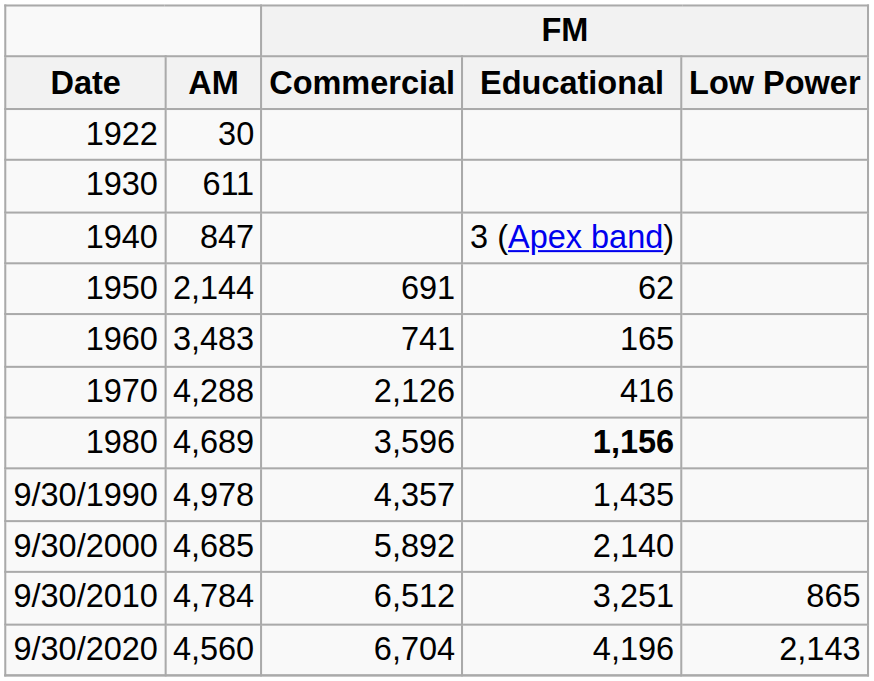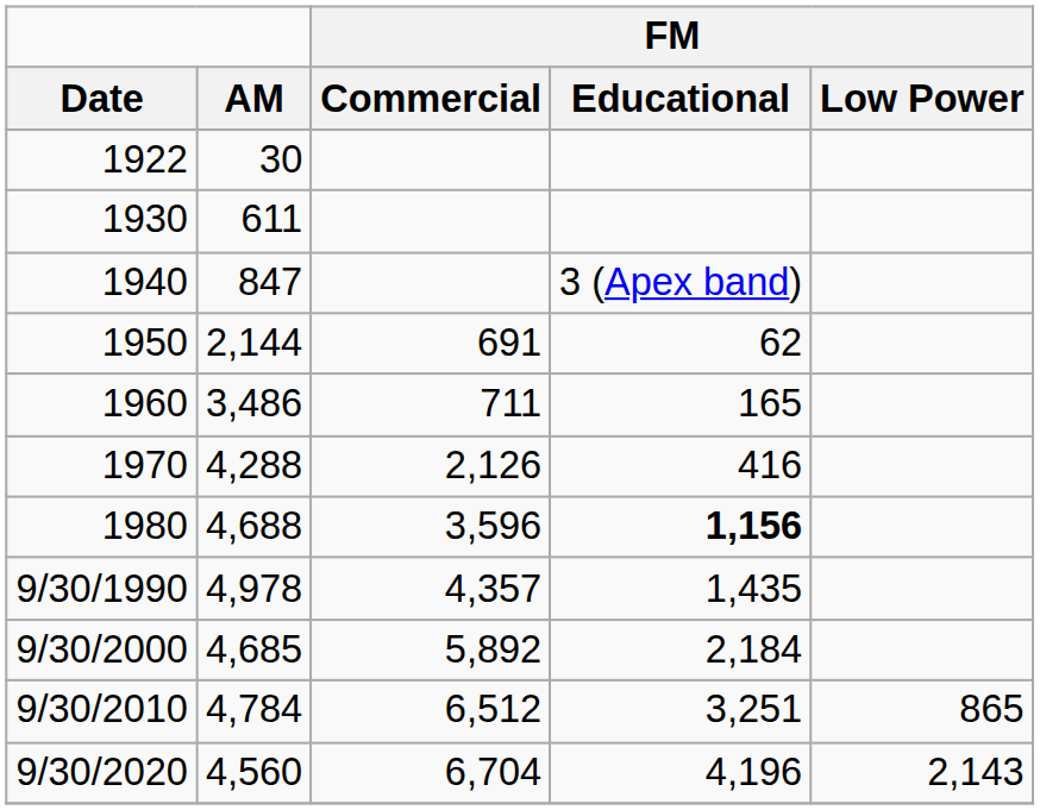 <table class="wikitable" align="right">
 <tr>
 <td colspan="2"> </td>
 <th colspan="3">FM</th>
 </tr>
 <tr>
 <th>Date</th>
 <th>AM</th>
 <th>Commercial</th>
 <th>Educational</th>
 <th>Low Power</th>
 </tr>
 <tr>
 <td align="right">1922</td>
 <td align="right">30</td>
 <td> </td>
 <td> </td>
 <td> </td>
 </tr>
 <tr>
 <td align="right">1930</td>
 <td align="right">611</td>
 <td> </td>
 <td> </td>
 <td> </td>
 </tr>
 <tr>
 <td align="right">1940</td>
 <td align="right">847</td>
 <td> </td>
 <td align="right">3 (<a href='#'>Apex band</a>)</td>
 <td> </td>
 </tr>
 <tr>
 <td align="right">1950</td>
 <td align="right">2,144</td>
 <td align="right">691</td>
 <td align="right">62</td>
 <td> </td>
 </tr>
 <tr>
 <td align="right">1960</td>
-<td align="right">3,483</td>
-<td align="right">741</td>
+<td align="right">3,486</td>
+<td align="right">711</td>
 <td align="right">165</td>
 <td> </td>
 </tr>
 <tr>
 <td align="right">1970</td>
 <td align="right">4,288</td>
 <td align="right">2,126</td>
 <td align="right">416</td>
 <td> </td>
 </tr>
 <tr>
 <td align="right">1980</td>
-<td align="right">4,689</td>
+<td align="right">4,688</td>
 <td align="right">3,596</td>
 <td align="right"><strong>1,156</strong></td>
 <td> </td>
 </tr>
 <tr>
 <td align="right">9/30/1990</td>
 <td align="right">4,978</td>
 <td align="right">4,357</td>
 <td align="right">1,435</td>
 <td> </td>
 </tr>
 <tr>
 <td align="right">9/30/2000</td>
 <td align="right">4,685</td>
 <td align="right">5,892</td>
-<td align="right">2,140</td>
+<td align="right">2,184</td>
 <td> </td>
 </tr>
 <tr>
 <td align="right">9/30/2010</td>
 <td align="right">4,784</td>
 <td align="right">6,512</td>
 <td align="right">3,251</td>
 <td align="right">865</td>
 </tr>
 <tr>
 <td align="right">9/30/2020</td>
 <td align="right">4,560</td>
 <td align="right">6,704</td>
 <td align="right">4,196</td>
 <td align="right">2,143</td>
 </tr>
 <tr>
 </tr>
 </table>
